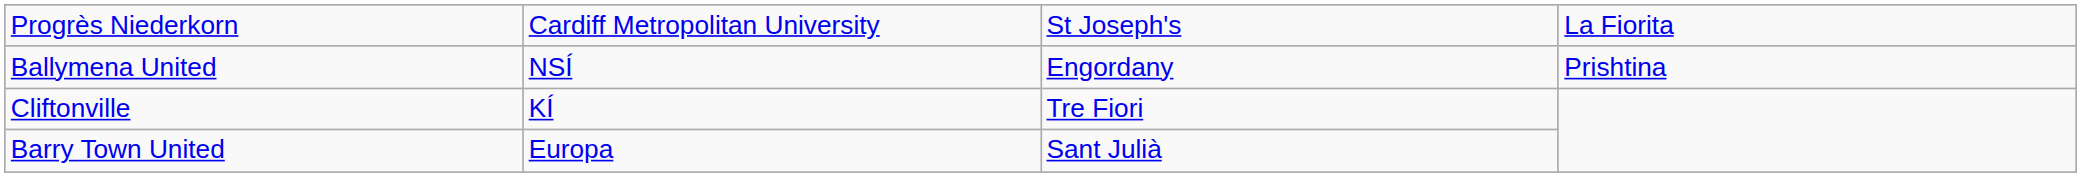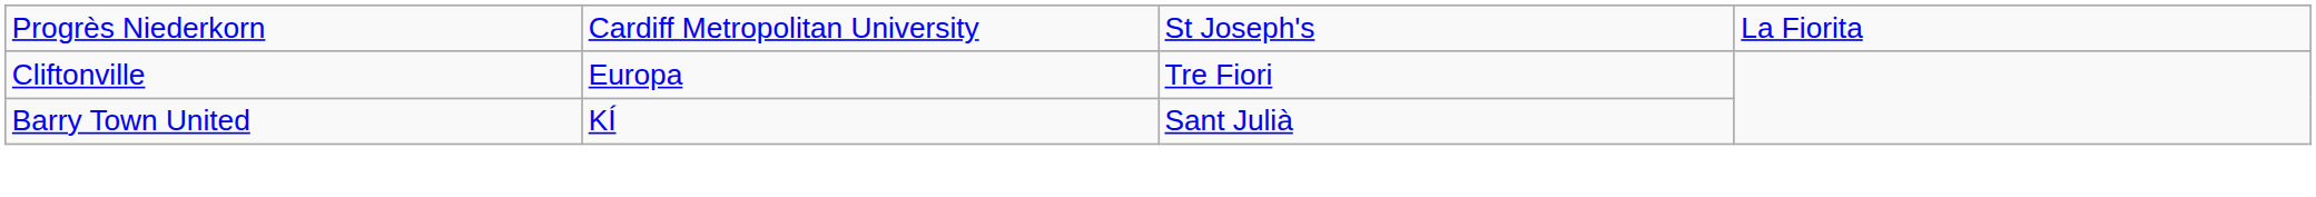 <table class="wikitable" style="table-layout:fixed;width:100%;">
 <tr>
 <td width=25%> <a href='#'>Progrès Niederkorn</a> </td>
 <td width=25%> <a href='#'>Cardiff Metropolitan University</a> </td>
 <td width=25%> <a href='#'>St Joseph's</a> </td>
 <td width=25%> <a href='#'>La Fiorita</a> </td>
 </tr>
 <tr>
-<td> <a href='#'>Ballymena United</a> </td>
-<td> <a href='#'>NSÍ</a> </td>
-<td> <a href='#'>Engordany</a> </td>
-<td> <a href='#'>Prishtina</a> </td>
-</tr>
-<tr>
 <td> <a href='#'>Cliftonville</a> </td>
-<td> <a href='#'>KÍ</a> </td>
+<td> <a href='#'>Europa</a> </td>
 <td> <a href='#'>Tre Fiori</a> </td>
 <td rowspan="2"></td>
 </tr>
 <tr>
 <td> <a href='#'>Barry Town United</a> </td>
-<td> <a href='#'>Europa</a> </td>
+<td> <a href='#'>KÍ</a> </td>
 <td> <a href='#'>Sant Julià</a> </td>
 </tr>
 </table>
